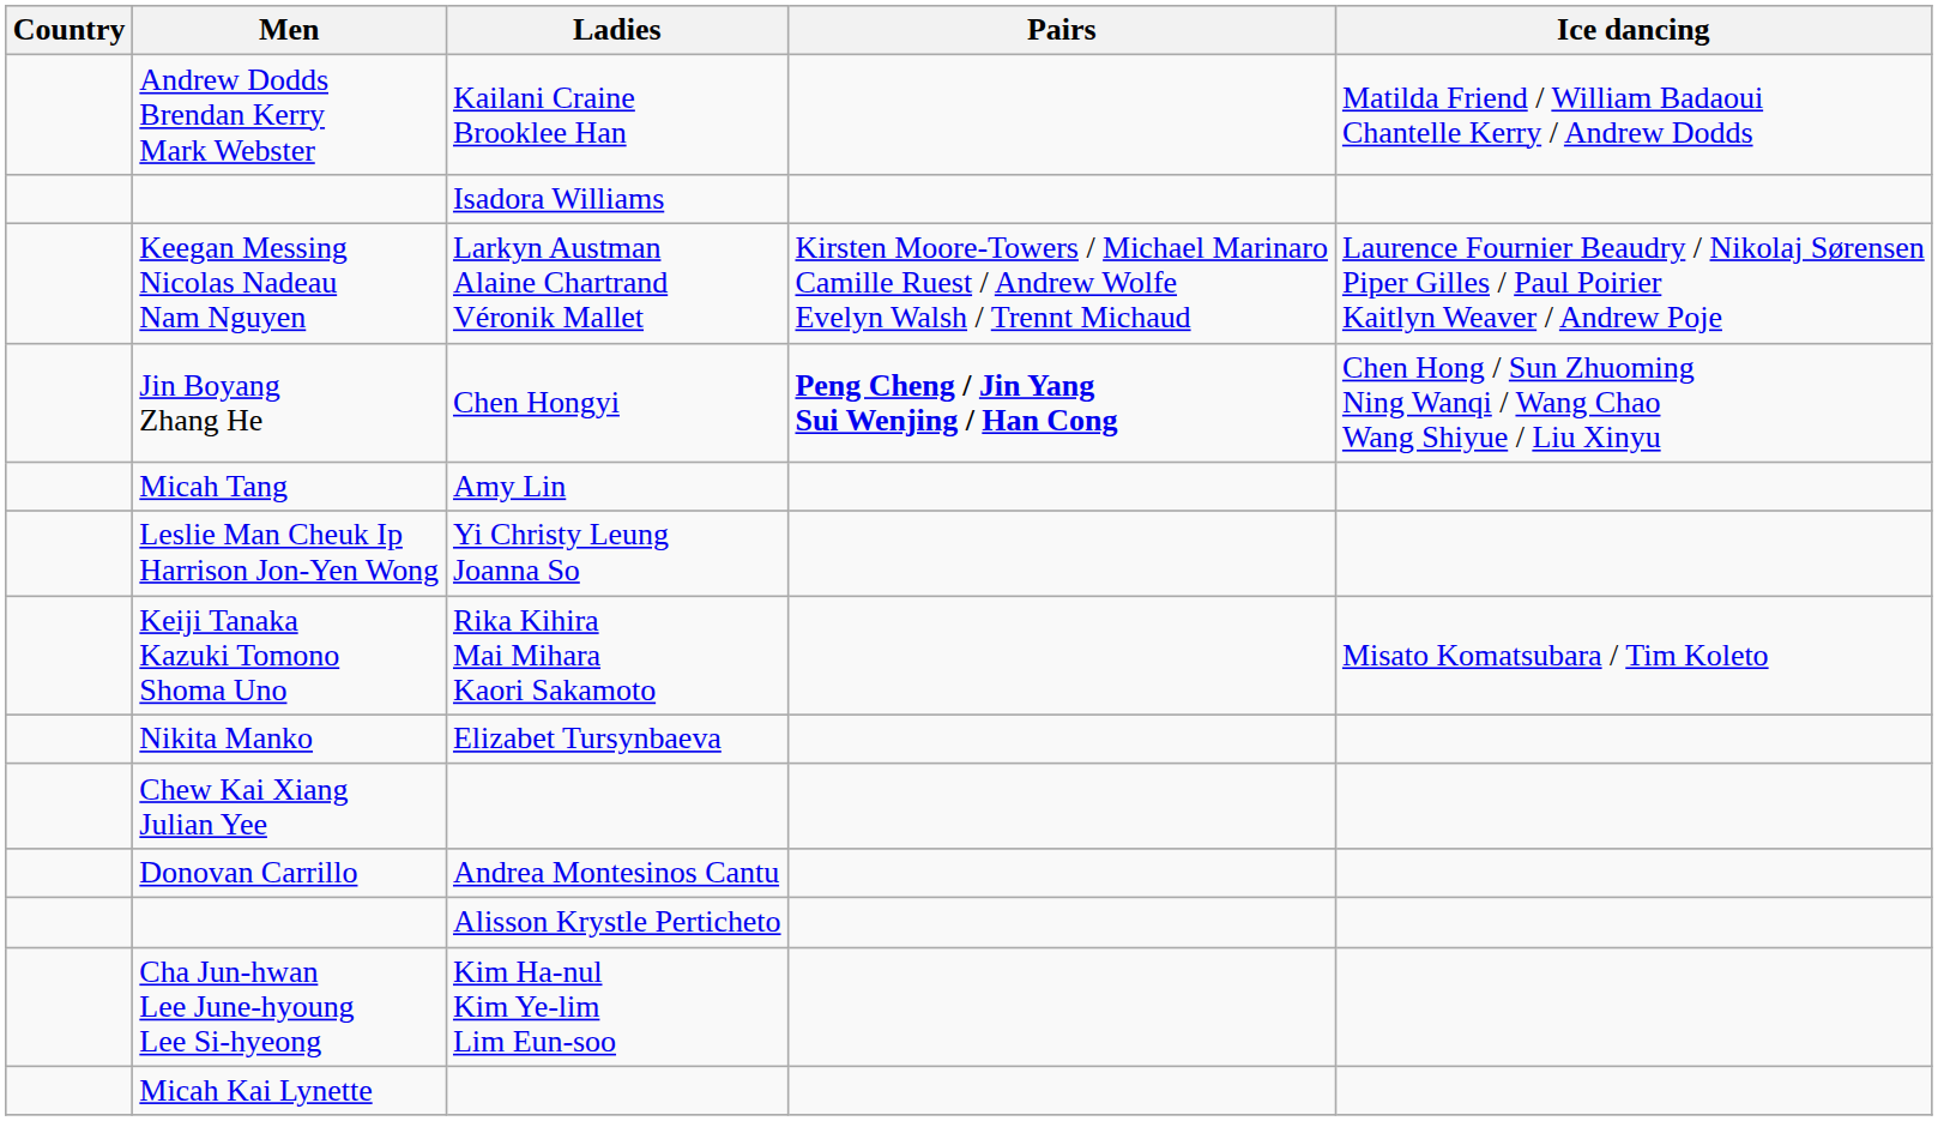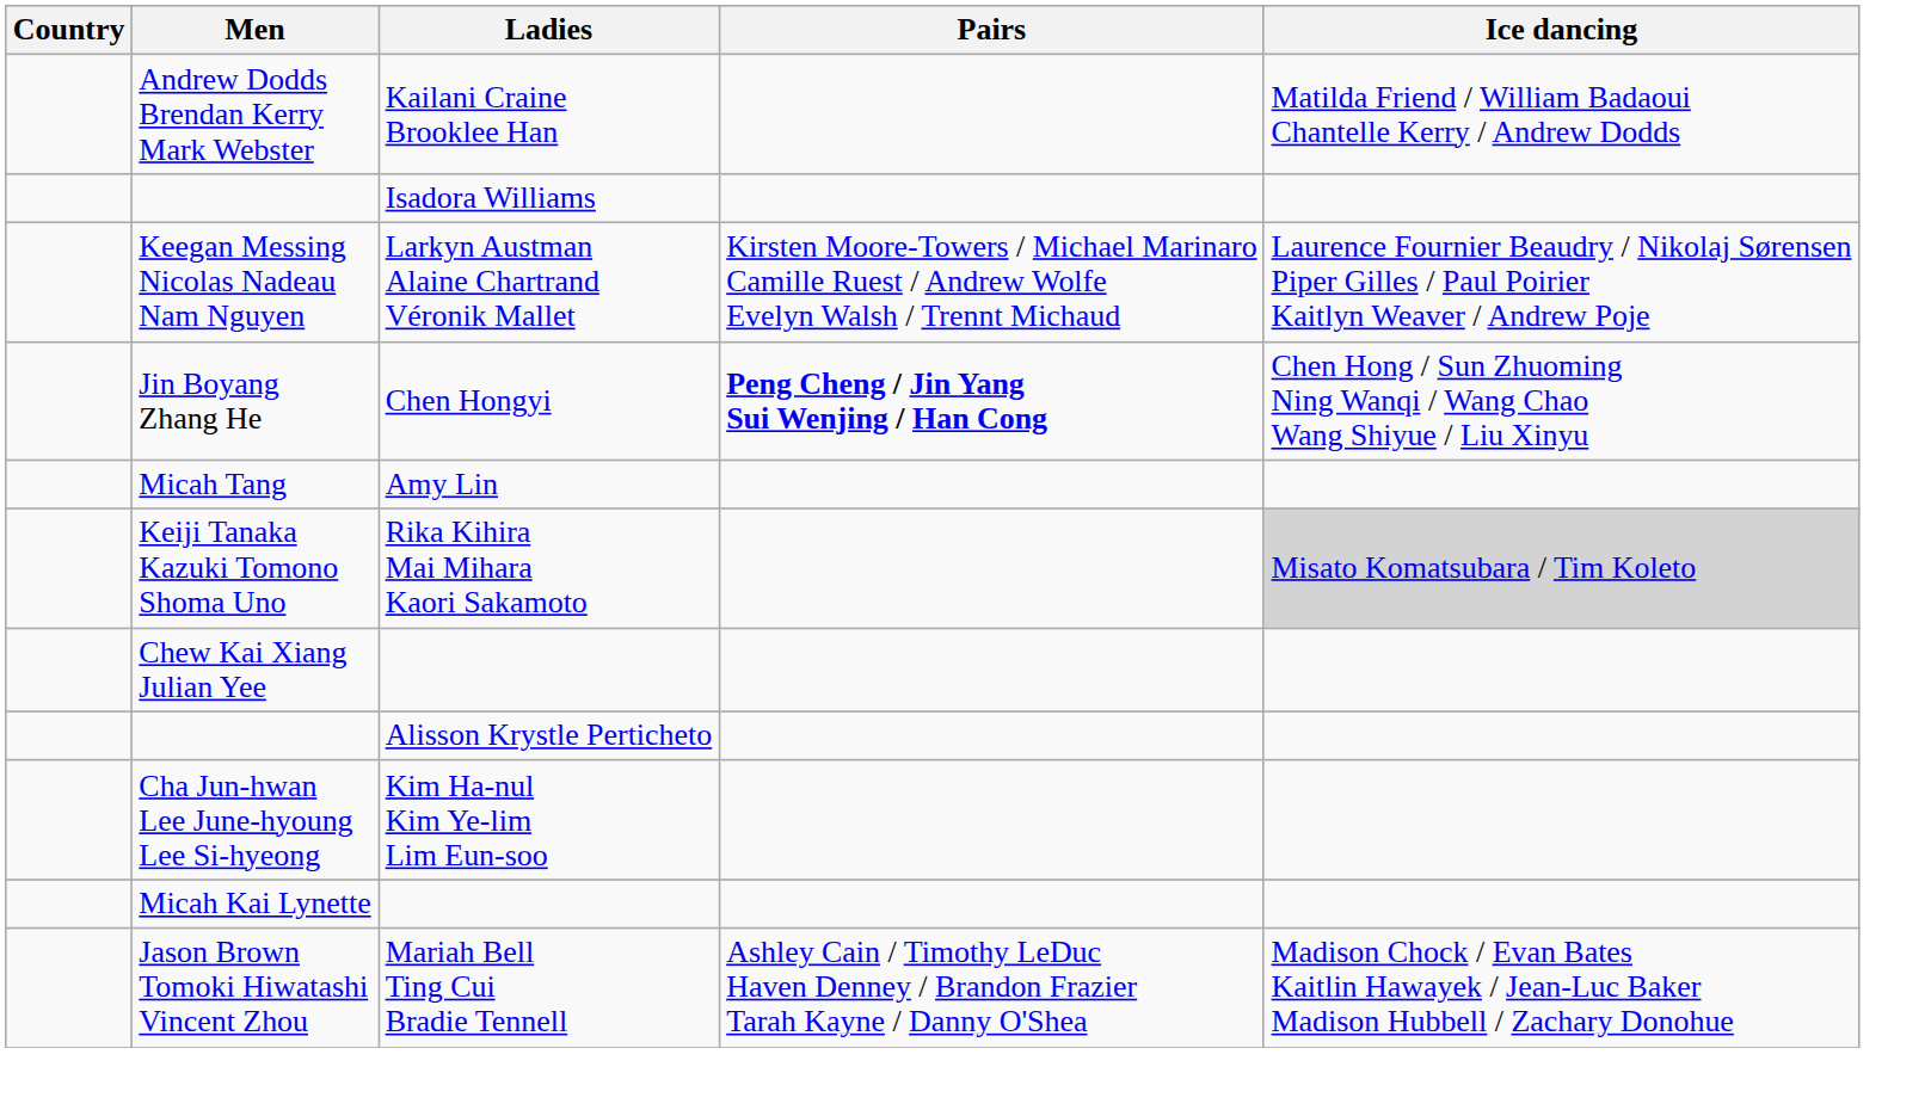 <table class="wikitable">
 <tr>
 <th>Country</th>
 <th>Men</th>
 <th>Ladies</th>
 <th>Pairs</th>
 <th>Ice dancing</th>
 </tr>
 <tr>
 <td></td>
 <td><a href='#'>Andrew Dodds</a><br><a href='#'>Brendan Kerry</a><br><a href='#'>Mark Webster</a></td>
 <td><a href='#'>Kailani Craine</a><br><a href='#'>Brooklee Han</a></td>
 <td></td>
 <td><a href='#'>Matilda Friend</a> / <a href='#'>William Badaoui</a><br><a href='#'>Chantelle Kerry</a> / <a href='#'>Andrew Dodds</a></td>
 </tr>
 <tr>
 <td></td>
 <td></td>
 <td><a href='#'>Isadora Williams</a></td>
 <td></td>
 <td></td>
 </tr>
 <tr>
 <td></td>
 <td><a href='#'>Keegan Messing</a><br><a href='#'>Nicolas Nadeau</a><br><a href='#'>Nam Nguyen</a></td>
 <td><a href='#'>Larkyn Austman</a><br><a href='#'>Alaine Chartrand</a><br><a href='#'>Véronik Mallet</a></td>
 <td><a href='#'>Kirsten Moore-Towers</a> / <a href='#'>Michael Marinaro</a><br><a href='#'>Camille Ruest</a> / <a href='#'>Andrew Wolfe</a><br><a href='#'>Evelyn Walsh</a> / <a href='#'>Trennt Michaud</a></td>
 <td><a href='#'>Laurence Fournier Beaudry</a> / <a href='#'>Nikolaj Sørensen</a><br><a href='#'>Piper Gilles</a> / <a href='#'>Paul Poirier</a><br><a href='#'>Kaitlyn Weaver</a> / <a href='#'>Andrew Poje</a></td>
 </tr>
 <tr>
 <td></td>
 <td><a href='#'>Jin Boyang</a><br>Zhang He</td>
 <td><a href='#'>Chen Hongyi</a></td>
 <td><strong><a href='#'>Peng Cheng</a> / <a href='#'>Jin Yang</a><br><a href='#'>Sui Wenjing</a> / <a href='#'>Han Cong</a></strong></td>
 <td><a href='#'>Chen Hong</a> / <a href='#'>Sun Zhuoming</a><br><a href='#'>Ning Wanqi</a> / <a href='#'>Wang Chao</a><br><a href='#'>Wang Shiyue</a> / <a href='#'>Liu Xinyu</a></td>
 </tr>
 <tr>
 <td></td>
 <td><a href='#'>Micah Tang</a><br></td>
 <td><a href='#'>Amy Lin</a></td>
 <td></td>
 <td></td>
 </tr>
 <tr>
 <td></td>
-<td><a href='#'>Leslie Man Cheuk Ip</a><br><a href='#'>Harrison Jon-Yen Wong</a></td>
-<td><a href='#'>Yi Christy Leung</a><br><a href='#'>Joanna So</a></td>
-<td></td>
-<td></td>
-</tr>
-<tr>
-<td></td>
 <td><a href='#'>Keiji Tanaka</a><br><a href='#'>Kazuki Tomono</a><br><a href='#'>Shoma Uno</a></td>
 <td><a href='#'>Rika Kihira</a><br><a href='#'>Mai Mihara</a><br><a href='#'>Kaori Sakamoto</a></td>
 <td></td>
-<td><a href='#'>Misato Komatsubara</a> / <a href='#'>Tim Koleto</a></td>
-</tr>
-<tr>
-<td></td>
-<td><a href='#'>Nikita Manko</a></td>
-<td><a href='#'>Elizabet Tursynbaeva</a></td>
-<td></td>
-<td></td>
+<td style="background: lightgrey;"><a href='#'>Misato Komatsubara</a> / <a href='#'>Tim Koleto</a></td>
 </tr>
 <tr>
 <td></td>
 <td><a href='#'>Chew Kai Xiang</a><br><a href='#'>Julian Yee</a></td>
 <td></td>
-<td></td>
-<td></td>
-</tr>
-<tr>
-<td></td>
-<td><a href='#'>Donovan Carrillo</a></td>
-<td><a href='#'>Andrea Montesinos Cantu</a></td>
 <td></td>
 <td></td>
 </tr>
 <tr>
 <td></td>
 <td></td>
 <td><a href='#'>Alisson Krystle Perticheto</a></td>
 <td></td>
 <td></td>
 </tr>
 <tr>
 <td></td>
 <td><a href='#'>Cha Jun-hwan</a><br><a href='#'>Lee June-hyoung</a><br><a href='#'>Lee Si-hyeong</a></td>
 <td><a href='#'>Kim Ha-nul</a><br><a href='#'>Kim Ye-lim</a><br><a href='#'>Lim Eun-soo</a></td>
 <td></td>
 <td></td>
 </tr>
 <tr>
 <td></td>
 <td><a href='#'>Micah Kai Lynette</a></td>
 <td></td>
 <td></td>
 <td></td>
 </tr>
+<tr>
+<td></td>
+<td><a href='#'>Jason Brown</a><br><a href='#'>Tomoki Hiwatashi</a><br><a href='#'>Vincent Zhou</a></td>
+<td><a href='#'>Mariah Bell</a><br><a href='#'>Ting Cui</a><br><a href='#'>Bradie Tennell</a></td>
+<td><a href='#'>Ashley Cain</a> / <a href='#'>Timothy LeDuc</a> <br> <a href='#'>Haven Denney</a> / <a href='#'>Brandon Frazier</a> <br><a href='#'>Tarah Kayne</a> / <a href='#'>Danny O'Shea</a></td>
+<td><a href='#'>Madison Chock</a> / <a href='#'>Evan Bates</a> <br> <a href='#'>Kaitlin Hawayek</a> / <a href='#'>Jean-Luc Baker</a> <br> <a href='#'>Madison Hubbell</a> / <a href='#'>Zachary Donohue</a></td>
+</tr>
 </table>
